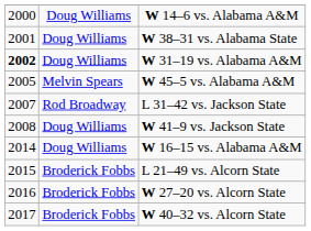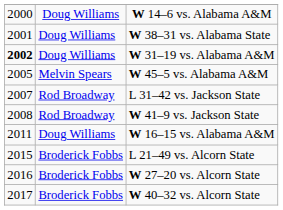 <table class="wikitable">
 <tr>
 </tr>
 <tr style="text-align:center;">
 <td>2000</td>
 <td><a href='#'>Doug Williams</a></td>
 <td><strong>W</strong> 14–6 vs. Alabama A&M</td>
 </tr>
 <tr>
 <td>2001</td>
 <td><a href='#'>Doug Williams</a></td>
 <td><strong>W</strong> 38–31 vs. Alabama State</td>
 </tr>
 <tr>
 <td><strong>2002</strong></td>
 <td><a href='#'>Doug Williams</a></td>
 <td><strong>W</strong> 31–19 vs. Alabama A&M</td>
 </tr>
 <tr>
 <td>2005</td>
 <td><a href='#'>Melvin Spears</a></td>
 <td><strong>W</strong> 45–5 vs. Alabama A&M</td>
 </tr>
 <tr>
 <td>2007</td>
 <td><a href='#'>Rod Broadway</a></td>
 <td>L 31–42 vs. Jackson State</td>
 </tr>
 <tr>
 <td>2008</td>
-<td><a href='#'>Doug Williams</a></td>
+<td><a href='#'>Rod Broadway</a></td>
 <td><strong>W</strong> 41–9 vs. Jackson State</td>
 </tr>
 <tr>
-<td>2014</td>
+<td>2011</td>
 <td><a href='#'>Doug Williams</a></td>
 <td><strong>W</strong> 16–15 vs. Alabama A&M</td>
 </tr>
 <tr>
 <td>2015</td>
 <td><a href='#'>Broderick Fobbs</a></td>
 <td>L 21–49 vs. Alcorn State</td>
 </tr>
 <tr>
 <td>2016</td>
 <td><a href='#'>Broderick Fobbs</a></td>
 <td><strong>W</strong> 27–20 vs. Alcorn State</td>
 </tr>
 <tr>
 <td>2017</td>
 <td><a href='#'>Broderick Fobbs</a></td>
 <td><strong>W</strong> 40–32 vs. Alcorn State</td>
 </tr>
 </table>
